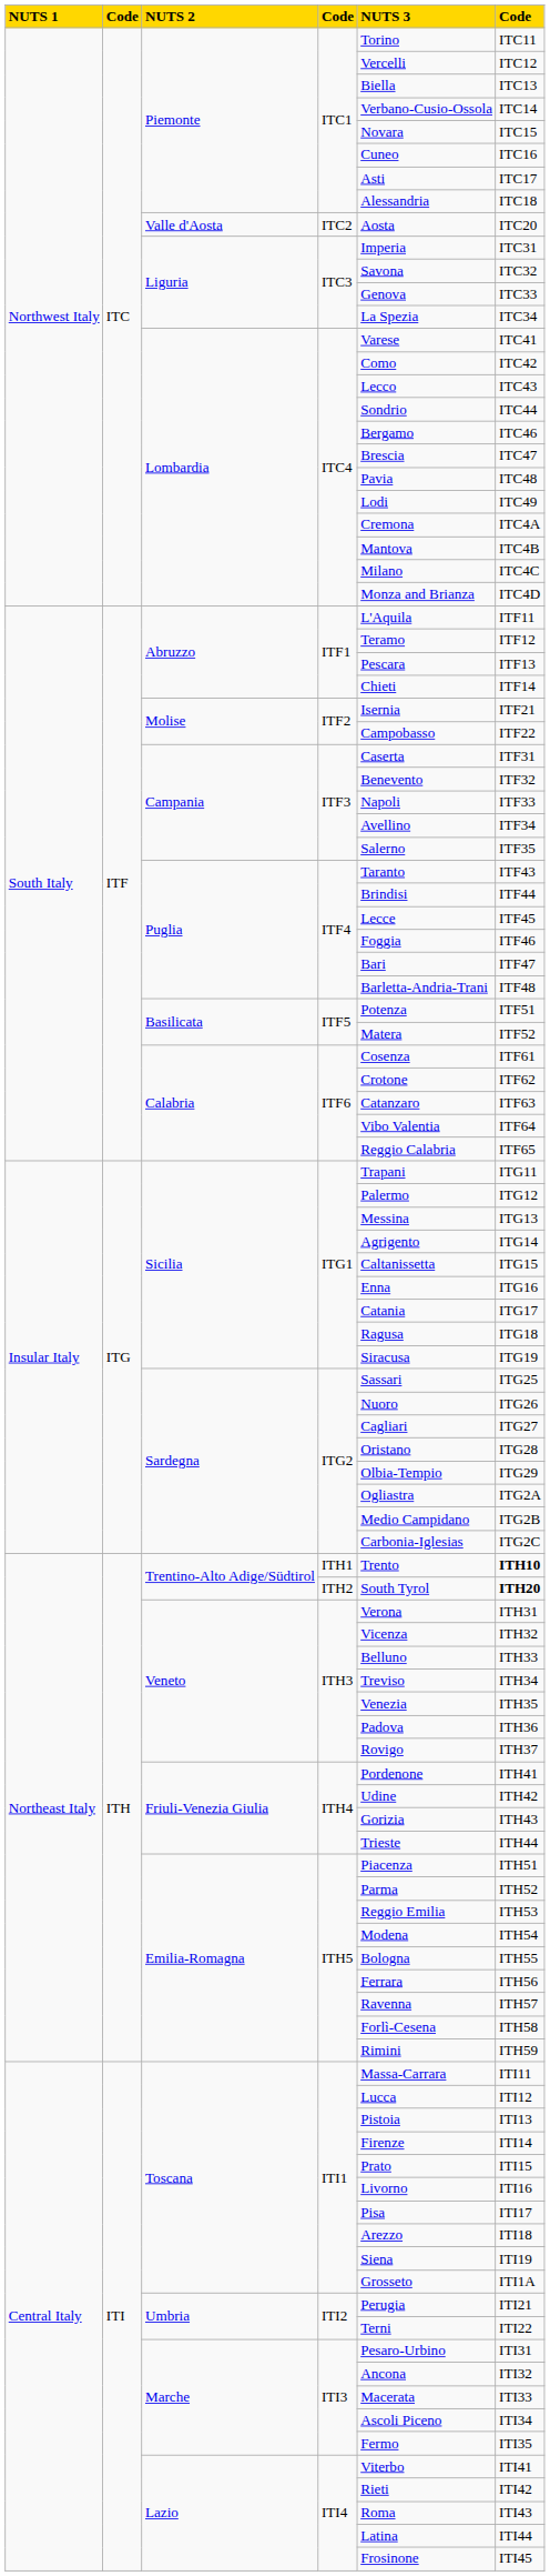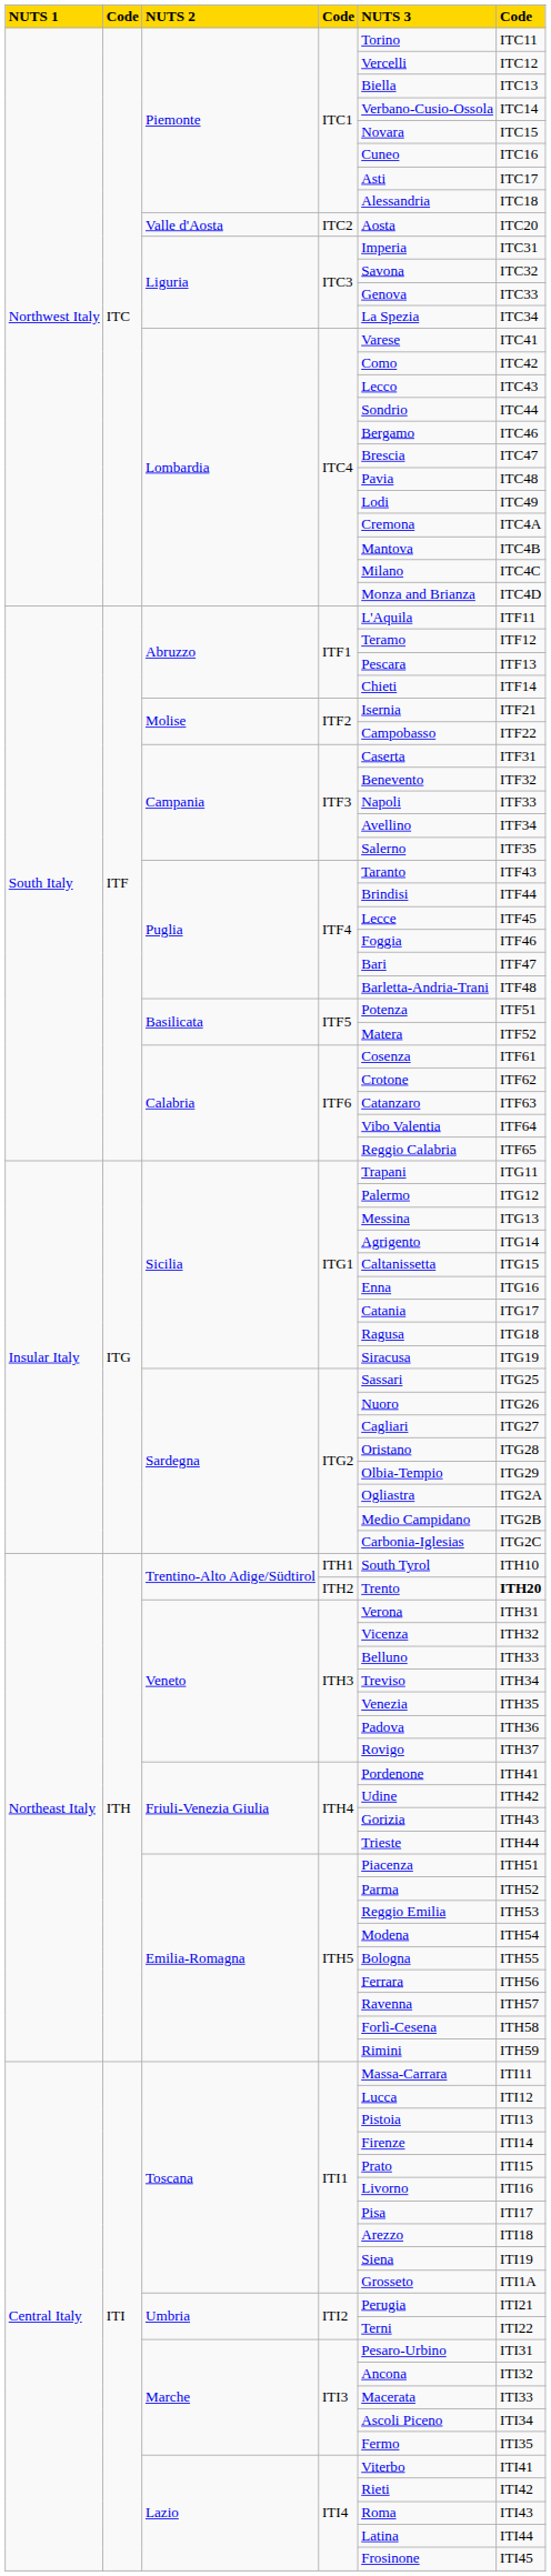 <table class="wikitable" style="margin:1em auto;">
 <tr>
 <th style="background-color:#ffd700;text-align:left;">NUTS 1</th>
 <th style="background-color:#ffd700;text-align:left;">Code</th>
 <th style="background-color:#ffd700;text-align:left;">NUTS 2</th>
 <th style="background-color:#ffd700;text-align:left;">Code</th>
 <th style="background-color:#ffd700;text-align:left;">NUTS 3</th>
 <th style="background-color:#ffd700;text-align:left;">Code</th>
 </tr>
 <tr>
 <td rowspan=25><a href='#'>Northwest Italy</a></td>
 <td rowspan=25>ITC</td>
 <td rowspan=8> <a href='#'>Piemonte</a></td>
 <td rowspan=8>ITC1</td>
 <td> <a href='#'>Torino</a></td>
 <td>ITC11</td>
 </tr>
 <tr>
 <td> <a href='#'>Vercelli</a></td>
 <td>ITC12</td>
 </tr>
 <tr>
 <td> <a href='#'>Biella</a></td>
 <td>ITC13</td>
 </tr>
 <tr>
 <td> <a href='#'>Verbano-Cusio-Ossola</a></td>
 <td>ITC14</td>
 </tr>
 <tr>
 <td><a href='#'>Novara</a></td>
 <td>ITC15</td>
 </tr>
 <tr>
 <td> <a href='#'>Cuneo</a></td>
 <td>ITC16</td>
 </tr>
 <tr>
 <td> <a href='#'>Asti</a></td>
 <td>ITC17</td>
 </tr>
 <tr>
 <td> <a href='#'>Alessandria</a></td>
 <td>ITC18</td>
 </tr>
 <tr>
 <td rowspan=1> <a href='#'>Valle d'Aosta</a></td>
 <td rowspan=1>ITC2</td>
 <td> <a href='#'>Aosta</a></td>
 <td>ITC20</td>
 </tr>
 <tr>
 <td rowspan=4> <a href='#'>Liguria</a></td>
 <td rowspan=4>ITC3</td>
 <td> <a href='#'>Imperia</a></td>
 <td>ITC31</td>
 </tr>
 <tr>
 <td><a href='#'>Savona</a></td>
 <td>ITC32</td>
 </tr>
 <tr>
 <td> <a href='#'>Genova</a></td>
 <td>ITC33</td>
 </tr>
 <tr>
 <td><a href='#'>La Spezia</a></td>
 <td>ITC34</td>
 </tr>
 <tr>
 <td rowspan=12> <a href='#'>Lombardia</a></td>
 <td rowspan=12>ITC4</td>
 <td> <a href='#'>Varese</a></td>
 <td>ITC41</td>
 </tr>
 <tr>
 <td><a href='#'>Como</a></td>
 <td>ITC42</td>
 </tr>
 <tr>
 <td><a href='#'>Lecco</a></td>
 <td>ITC43</td>
 </tr>
 <tr>
 <td><a href='#'>Sondrio</a></td>
 <td>ITC44</td>
 </tr>
 <tr>
 <td><a href='#'>Bergamo</a></td>
 <td>ITC46</td>
 </tr>
 <tr>
 <td><a href='#'>Brescia</a></td>
 <td>ITC47</td>
 </tr>
 <tr>
 <td> <a href='#'>Pavia</a></td>
 <td>ITC48</td>
 </tr>
 <tr>
 <td> <a href='#'>Lodi</a></td>
 <td>ITC49</td>
 </tr>
 <tr>
 <td> <a href='#'>Cremona</a></td>
 <td>ITC4A</td>
 </tr>
 <tr>
 <td><a href='#'>Mantova</a></td>
 <td>ITC4B</td>
 </tr>
 <tr>
 <td> <a href='#'>Milano</a></td>
 <td>ITC4C</td>
 </tr>
 <tr>
 <td><a href='#'>Monza and Brianza</a></td>
 <td>ITC4D</td>
 </tr>
 <tr>
 <td rowspan=24><a href='#'>South Italy</a></td>
 <td rowspan=24>ITF</td>
 <td rowspan=4> <a href='#'>Abruzzo</a></td>
 <td rowspan=4>ITF1</td>
 <td><a href='#'>L'Aquila</a></td>
 <td>ITF11</td>
 </tr>
 <tr>
 <td> <a href='#'>Teramo</a></td>
 <td>ITF12</td>
 </tr>
 <tr>
 <td><a href='#'>Pescara</a></td>
 <td>ITF13</td>
 </tr>
 <tr>
 <td> <a href='#'>Chieti</a></td>
 <td>ITF14</td>
 </tr>
 <tr>
 <td rowspan=2> <a href='#'>Molise</a></td>
 <td rowspan=2>ITF2</td>
 <td><a href='#'>Isernia</a></td>
 <td>ITF21</td>
 </tr>
 <tr>
 <td> <a href='#'>Campobasso</a></td>
 <td>ITF22</td>
 </tr>
 <tr>
 <td rowspan=5> <a href='#'>Campania</a></td>
 <td rowspan=5>ITF3</td>
 <td> <a href='#'>Caserta</a></td>
 <td>ITF31</td>
 </tr>
 <tr>
 <td> <a href='#'>Benevento</a></td>
 <td>ITF32</td>
 </tr>
 <tr>
 <td> <a href='#'>Napoli</a></td>
 <td>ITF33</td>
 </tr>
 <tr>
 <td> <a href='#'>Avellino</a></td>
 <td>ITF34</td>
 </tr>
 <tr>
 <td> <a href='#'>Salerno</a></td>
 <td>ITF35</td>
 </tr>
 <tr>
 <td rowspan=6> <a href='#'>Puglia</a></td>
 <td rowspan=6>ITF4</td>
 <td> <a href='#'>Taranto</a></td>
 <td>ITF43</td>
 </tr>
 <tr>
 <td><a href='#'>Brindisi</a></td>
 <td>ITF44</td>
 </tr>
 <tr>
 <td><a href='#'>Lecce</a></td>
 <td>ITF45</td>
 </tr>
 <tr>
 <td><a href='#'>Foggia</a></td>
 <td>ITF46</td>
 </tr>
 <tr>
 <td> <a href='#'>Bari</a></td>
 <td>ITF47</td>
 </tr>
 <tr>
 <td> <a href='#'>Barletta-Andria-Trani</a></td>
 <td>ITF48</td>
 </tr>
 <tr>
 <td rowspan=2> <a href='#'>Basilicata</a></td>
 <td rowspan=2>ITF5</td>
 <td> <a href='#'>Potenza</a></td>
 <td>ITF51</td>
 </tr>
 <tr>
 <td><a href='#'>Matera</a></td>
 <td>ITF52</td>
 </tr>
 <tr>
 <td rowspan=5> <a href='#'>Calabria</a></td>
 <td rowspan=5>ITF6</td>
 <td><a href='#'>Cosenza</a></td>
 <td>ITF61</td>
 </tr>
 <tr>
 <td><a href='#'>Crotone</a></td>
 <td>ITF62</td>
 </tr>
 <tr>
 <td><a href='#'>Catanzaro</a></td>
 <td>ITF63</td>
 </tr>
 <tr>
 <td> <a href='#'>Vibo Valentia</a></td>
 <td>ITF64</td>
 </tr>
 <tr>
 <td> <a href='#'>Reggio Calabria</a></td>
 <td>ITF65</td>
 </tr>
 <tr>
 <td rowspan=17><a href='#'>Insular Italy</a></td>
 <td rowspan=17>ITG</td>
 <td rowspan=9> <a href='#'>Sicilia</a></td>
 <td rowspan=9>ITG1</td>
 <td> <a href='#'>Trapani</a></td>
 <td>ITG11</td>
 </tr>
 <tr>
 <td> <a href='#'>Palermo</a></td>
 <td>ITG12</td>
 </tr>
 <tr>
 <td><a href='#'>Messina</a></td>
 <td>ITG13</td>
 </tr>
 <tr>
 <td> <a href='#'>Agrigento</a></td>
 <td>ITG14</td>
 </tr>
 <tr>
 <td><a href='#'>Caltanissetta</a></td>
 <td>ITG15</td>
 </tr>
 <tr>
 <td> <a href='#'>Enna</a></td>
 <td>ITG16</td>
 </tr>
 <tr>
 <td> <a href='#'>Catania</a></td>
 <td>ITG17</td>
 </tr>
 <tr>
 <td><a href='#'>Ragusa</a></td>
 <td>ITG18</td>
 </tr>
 <tr>
 <td><a href='#'>Siracusa</a></td>
 <td>ITG19</td>
 </tr>
 <tr>
 <td rowspan=8> <a href='#'>Sardegna</a></td>
 <td rowspan=8>ITG2</td>
 <td> <a href='#'>Sassari</a></td>
 <td>ITG25</td>
 </tr>
 <tr>
 <td><a href='#'>Nuoro</a></td>
 <td>ITG26</td>
 </tr>
 <tr>
 <td> <a href='#'>Cagliari</a></td>
 <td>ITG27</td>
 </tr>
 <tr>
 <td><a href='#'>Oristano</a></td>
 <td>ITG28</td>
 </tr>
 <tr>
 <td> <a href='#'>Olbia-Tempio</a></td>
 <td>ITG29</td>
 </tr>
 <tr>
 <td> <a href='#'>Ogliastra</a></td>
 <td>ITG2A</td>
 </tr>
 <tr>
 <td> <a href='#'>Medio Campidano</a></td>
 <td>ITG2B</td>
 </tr>
 <tr>
 <td> <a href='#'>Carbonia-Iglesias</a></td>
 <td>ITG2C</td>
 </tr>
 <tr>
 <td rowspan=22><a href='#'>Northeast Italy</a></td>
 <td rowspan=22>ITH</td>
 <td rowspan=2> <a href='#'>Trentino-Alto Adige/Südtirol</a></td>
 <td>ITH1</td>
-<td> <a href='#'>Trento</a></td>
-<td><strong>ITH10</strong></td>
+<td> <a href='#'>South Tyrol</a></td>
+<td>ITH10</td>
 </tr>
 <tr>
 <td>ITH2</td>
-<td> <a href='#'>South Tyrol</a></td>
+<td> <a href='#'>Trento</a></td>
 <td><strong>ITH20</strong></td>
 </tr>
 <tr>
 <td rowspan=7> <a href='#'>Veneto</a></td>
 <td rowspan=7>ITH3</td>
 <td> <a href='#'>Verona</a></td>
 <td>ITH31</td>
 </tr>
 <tr>
 <td> <a href='#'>Vicenza</a></td>
 <td>ITH32</td>
 </tr>
 <tr>
 <td><a href='#'>Belluno</a></td>
 <td>ITH33</td>
 </tr>
 <tr>
 <td> <a href='#'>Treviso</a></td>
 <td>ITH34</td>
 </tr>
 <tr>
 <td> <a href='#'>Venezia</a></td>
 <td>ITH35</td>
 </tr>
 <tr>
 <td><a href='#'>Padova</a></td>
 <td>ITH36</td>
 </tr>
 <tr>
 <td> <a href='#'>Rovigo</a></td>
 <td>ITH37</td>
 </tr>
 <tr>
 <td rowspan=4> <a href='#'>Friuli-Venezia Giulia</a></td>
 <td rowspan=4>ITH4</td>
 <td><a href='#'>Pordenone</a></td>
 <td>ITH41</td>
 </tr>
 <tr>
 <td> <a href='#'>Udine</a></td>
 <td>ITH42</td>
 </tr>
 <tr>
 <td> <a href='#'>Gorizia</a></td>
 <td>ITH43</td>
 </tr>
 <tr>
 <td><a href='#'>Trieste</a></td>
 <td>ITH44</td>
 </tr>
 <tr>
 <td rowspan=9> <a href='#'>Emilia-Romagna</a></td>
 <td rowspan=9>ITH5</td>
 <td> <a href='#'>Piacenza</a></td>
 <td>ITH51</td>
 </tr>
 <tr>
 <td> <a href='#'>Parma</a></td>
 <td>ITH52</td>
 </tr>
 <tr>
 <td> <a href='#'>Reggio Emilia</a></td>
 <td>ITH53</td>
 </tr>
 <tr>
 <td> <a href='#'>Modena</a></td>
 <td>ITH54</td>
 </tr>
 <tr>
 <td> <a href='#'>Bologna</a></td>
 <td>ITH55</td>
 </tr>
 <tr>
 <td> <a href='#'>Ferrara</a></td>
 <td>ITH56</td>
 </tr>
 <tr>
 <td> <a href='#'>Ravenna</a></td>
 <td>ITH57</td>
 </tr>
 <tr>
 <td> <a href='#'>Forlì-Cesena</a></td>
 <td>ITH58</td>
 </tr>
 <tr>
 <td> <a href='#'>Rimini</a></td>
 <td>ITH59</td>
 </tr>
 <tr>
 <td rowspan=22><a href='#'>Central Italy</a></td>
 <td rowspan=22>ITI</td>
 <td rowspan=10> <a href='#'>Toscana</a></td>
 <td rowspan=10>ITI1</td>
 <td><a href='#'>Massa-Carrara</a></td>
 <td>ITI11</td>
 </tr>
 <tr>
 <td> <a href='#'>Lucca</a></td>
 <td>ITI12</td>
 </tr>
 <tr>
 <td><a href='#'>Pistoia</a></td>
 <td>ITI13</td>
 </tr>
 <tr>
 <td> <a href='#'>Firenze</a></td>
 <td>ITI14</td>
 </tr>
 <tr>
 <td><a href='#'>Prato</a></td>
 <td>ITI15</td>
 </tr>
 <tr>
 <td> <a href='#'>Livorno</a></td>
 <td>ITI16</td>
 </tr>
 <tr>
 <td> <a href='#'>Pisa</a></td>
 <td>ITI17</td>
 </tr>
 <tr>
 <td><a href='#'>Arezzo</a></td>
 <td>ITI18</td>
 </tr>
 <tr>
 <td> <a href='#'>Siena</a></td>
 <td>ITI19</td>
 </tr>
 <tr>
 <td><a href='#'>Grosseto</a></td>
 <td>ITI1A</td>
 </tr>
 <tr>
 <td rowspan=2> <a href='#'>Umbria</a></td>
 <td rowspan=2>ITI2</td>
 <td> <a href='#'>Perugia</a></td>
 <td>ITI21</td>
 </tr>
 <tr>
 <td> <a href='#'>Terni</a></td>
 <td>ITI22</td>
 </tr>
 <tr>
 <td rowspan=5> <a href='#'>Marche</a></td>
 <td rowspan=5>ITI3</td>
 <td> <a href='#'>Pesaro-Urbino</a></td>
 <td>ITI31</td>
 </tr>
 <tr>
 <td><a href='#'>Ancona</a></td>
 <td>ITI32</td>
 </tr>
 <tr>
 <td><a href='#'>Macerata</a></td>
 <td>ITI33</td>
 </tr>
 <tr>
 <td> <a href='#'>Ascoli Piceno</a></td>
 <td>ITI34</td>
 </tr>
 <tr>
 <td><a href='#'>Fermo</a></td>
 <td>ITI35</td>
 </tr>
 <tr>
 <td rowspan=5> <a href='#'>Lazio</a></td>
 <td rowspan=5>ITI4</td>
 <td><a href='#'>Viterbo</a></td>
 <td>ITI41</td>
 </tr>
 <tr>
 <td> <a href='#'>Rieti</a></td>
 <td>ITI42</td>
 </tr>
 <tr>
 <td> <a href='#'>Roma</a></td>
 <td>ITI43</td>
 </tr>
 <tr>
 <td> <a href='#'>Latina</a></td>
 <td>ITI44</td>
 </tr>
 <tr>
 <td><a href='#'>Frosinone</a></td>
 <td>ITI45</td>
 </tr>
 </table>
